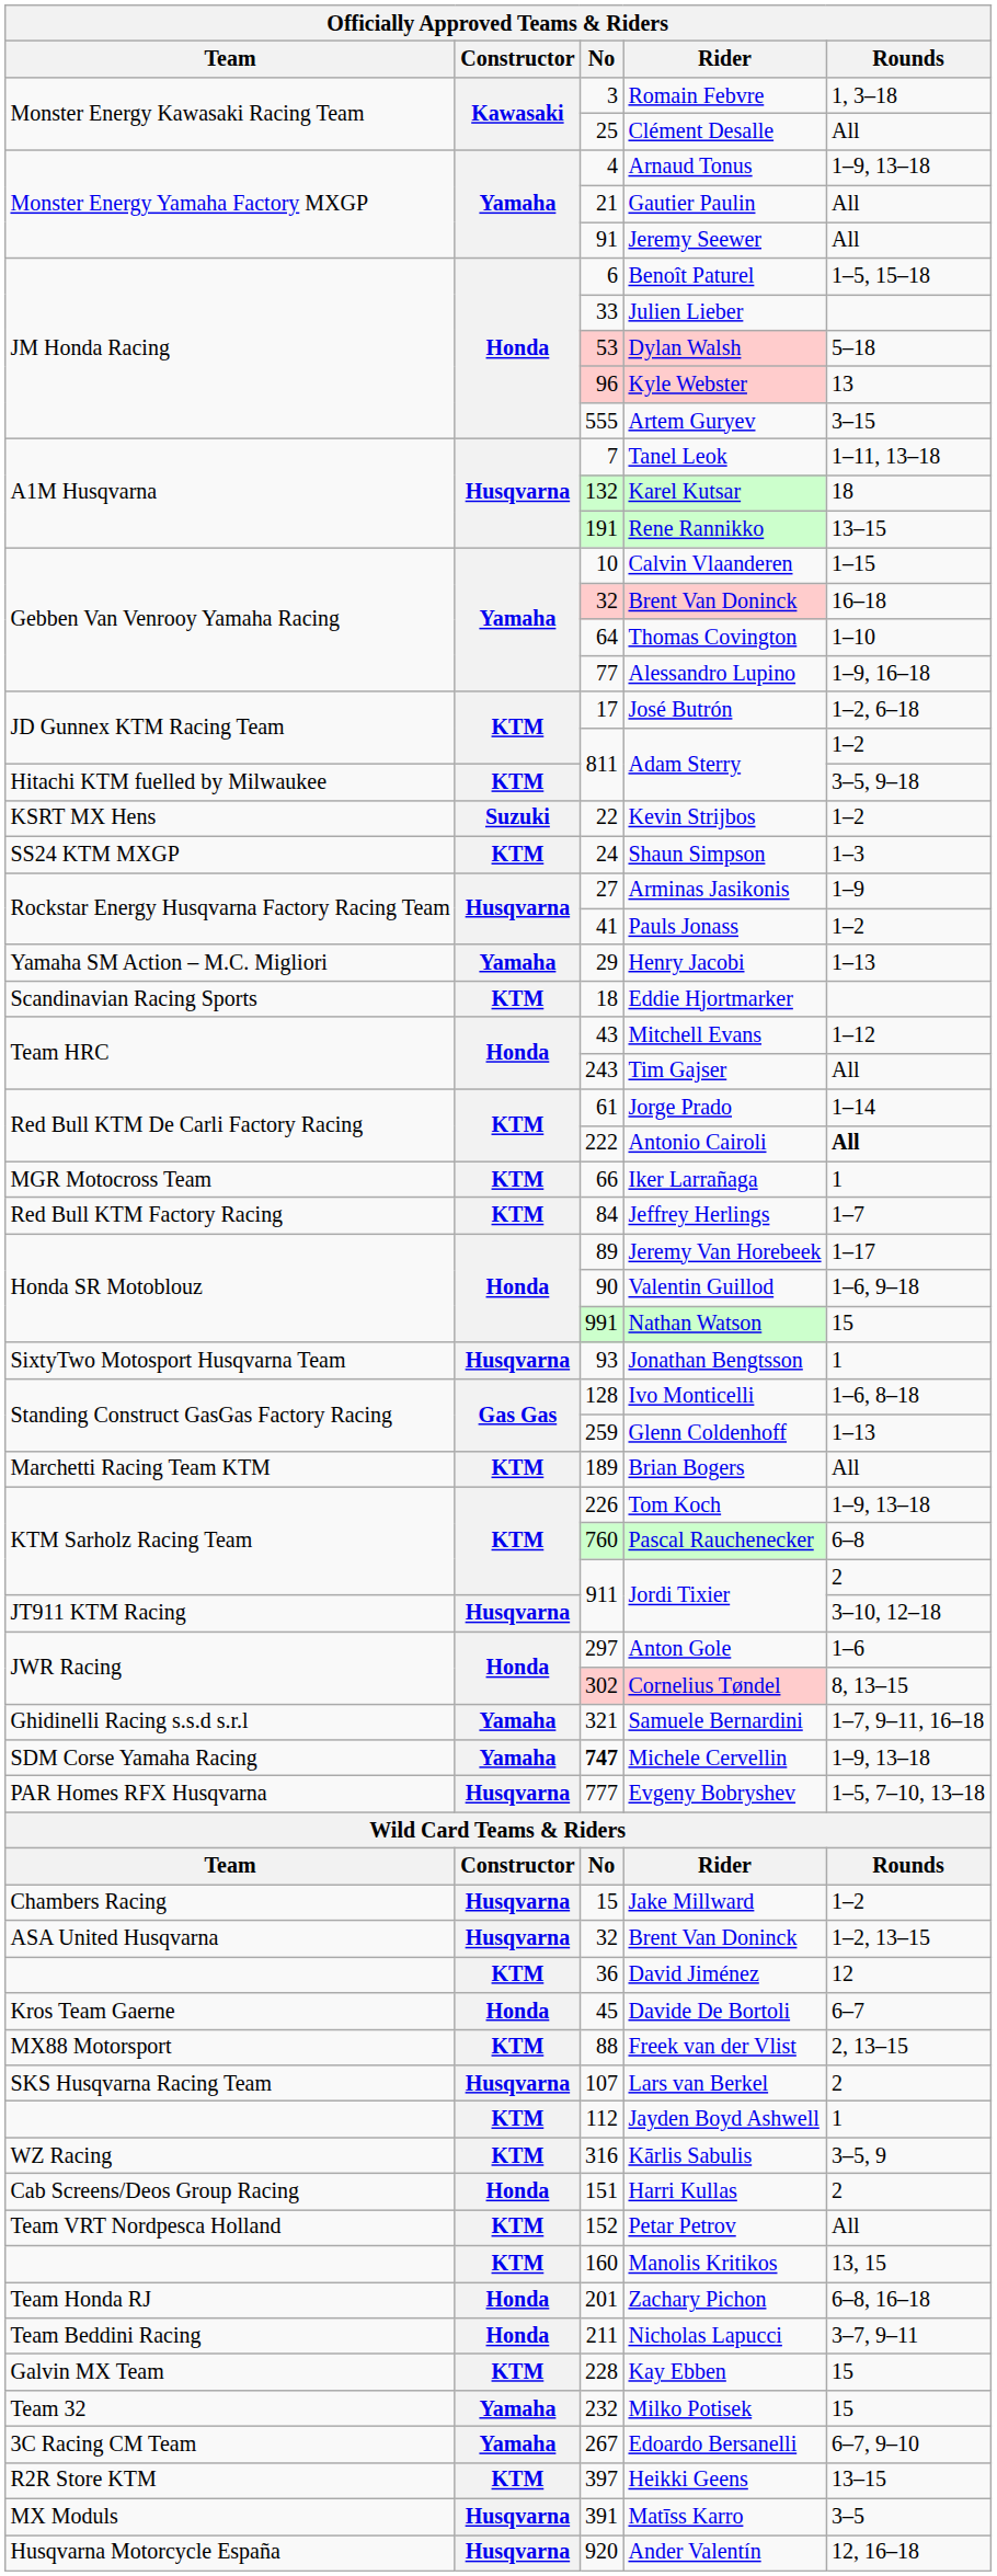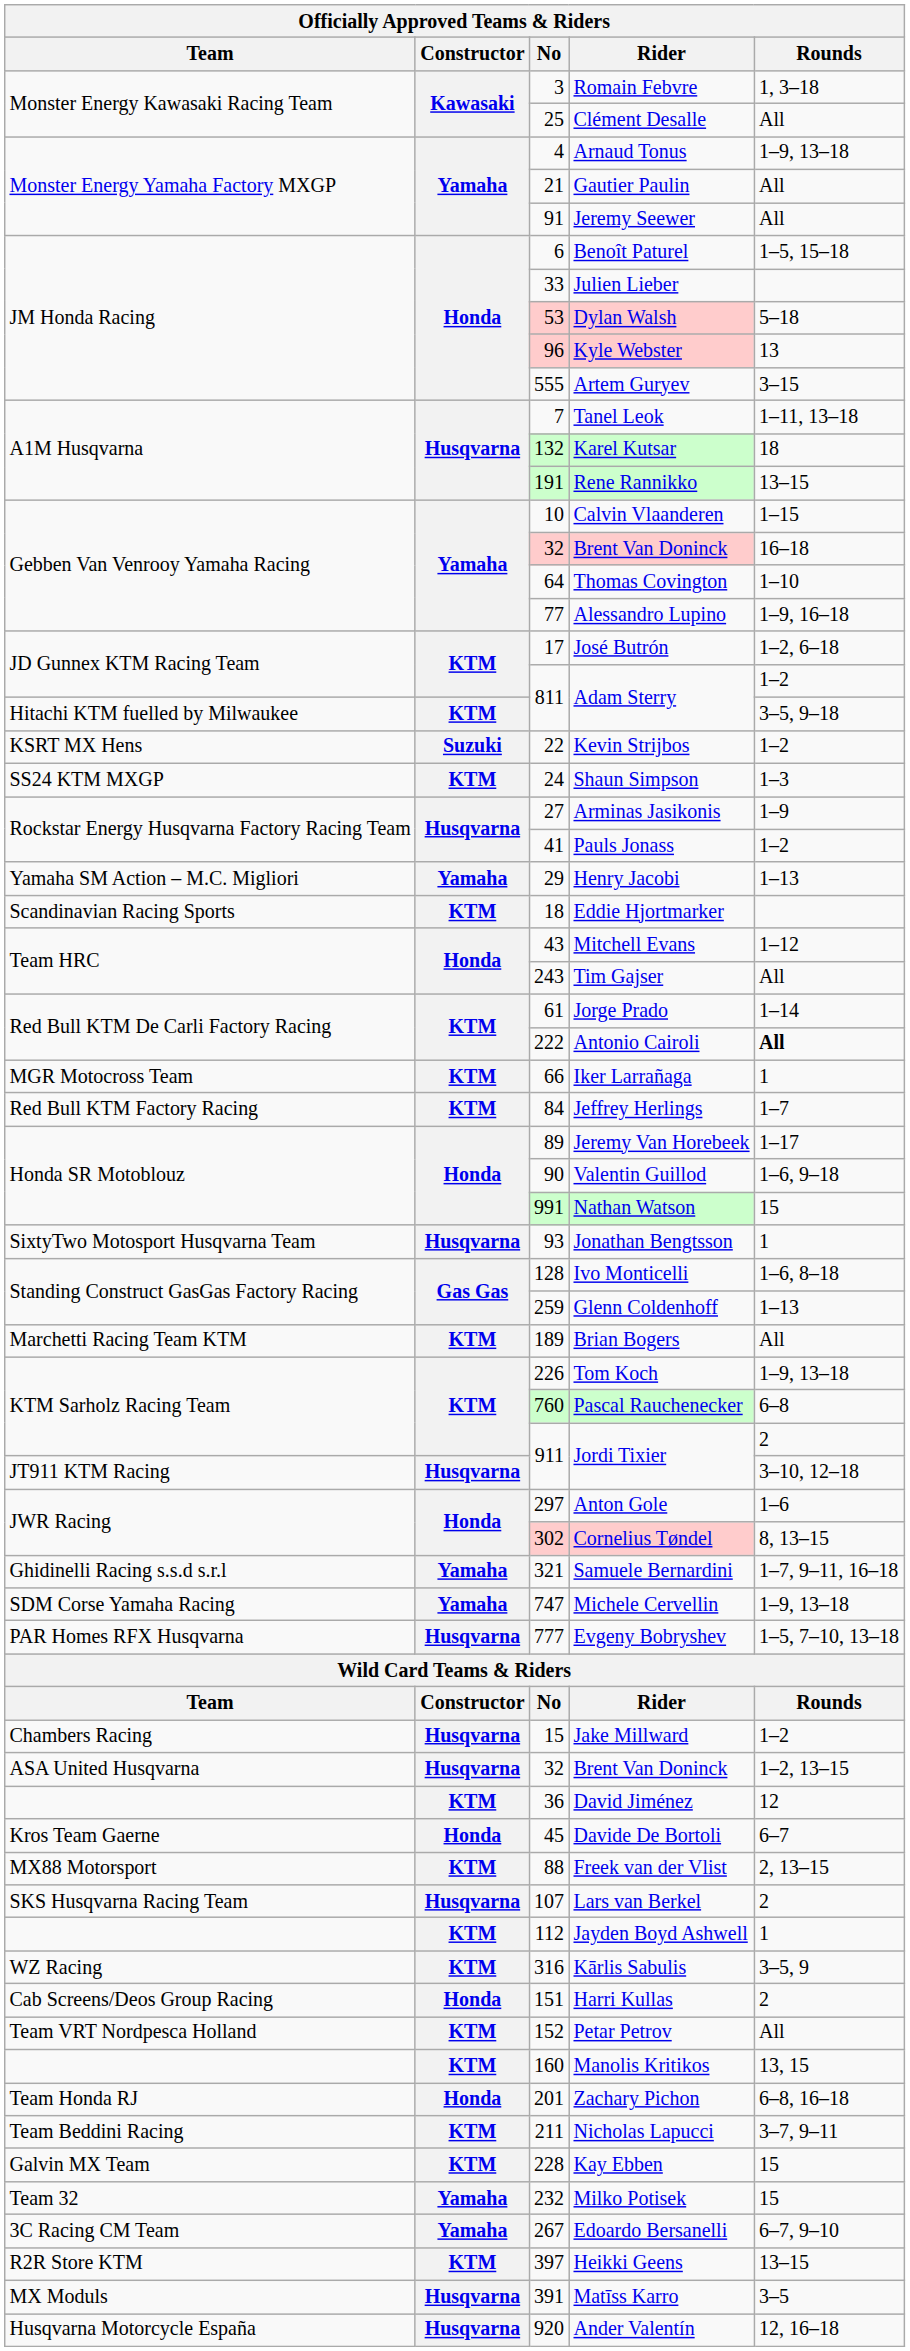 <table class="wikitable" style="font-size: 85%;">
 <tr>
 <th colspan=5><strong>Officially Approved Teams & Riders</strong></th>
 </tr>
 <tr>
 <th>Team</th>
 <th>Constructor</th>
 <th>No</th>
 <th>Rider</th>
 <th>Rounds</th>
 </tr>
 <tr>
 <td rowspan=2>Monster Energy Kawasaki Racing Team</td>
 <th rowspan=2><a href='#'>Kawasaki</a></th>
 <td align="right">3</td>
 <td> <a href='#'>Romain Febvre</a></td>
 <td>1, 3–18</td>
 </tr>
 <tr>
 <td align="right">25</td>
 <td> <a href='#'>Clément Desalle</a></td>
 <td>All</td>
 </tr>
 <tr>
 <td rowspan=3><a href='#'>Monster Energy Yamaha Factory</a> MXGP</td>
 <th rowspan=3><a href='#'>Yamaha</a></th>
 <td align="right">4</td>
 <td> <a href='#'>Arnaud Tonus</a></td>
 <td>1–9, 13–18</td>
 </tr>
 <tr>
 <td align="right">21</td>
 <td> <a href='#'>Gautier Paulin</a></td>
 <td>All</td>
 </tr>
 <tr>
 <td align="right">91</td>
 <td> <a href='#'>Jeremy Seewer</a></td>
 <td>All</td>
 </tr>
 <tr>
 <td rowspan=5>JM Honda Racing</td>
 <th rowspan=5><a href='#'>Honda</a></th>
 <td align="right">6</td>
 <td> <a href='#'>Benoît Paturel</a></td>
 <td>1–5, 15–18</td>
 </tr>
 <tr>
 <td align="right">33</td>
 <td> <a href='#'>Julien Lieber</a></td>
 <td></td>
 </tr>
 <tr>
 <td style="background:#ffcccc;" align=right>53</td>
 <td style="background:#ffcccc;"> <a href='#'>Dylan Walsh</a></td>
 <td>5–18</td>
 </tr>
 <tr>
 <td style="background:#ffcccc;" align=right>96</td>
 <td style="background:#ffcccc;"> <a href='#'>Kyle Webster</a></td>
 <td>13</td>
 </tr>
 <tr>
 <td align="right">555</td>
 <td> <a href='#'>Artem Guryev</a></td>
 <td>3–15</td>
 </tr>
 <tr>
 <td rowspan=3>A1M Husqvarna</td>
 <th rowspan=3><a href='#'>Husqvarna</a></th>
 <td align="right">7</td>
 <td> <a href='#'>Tanel Leok</a></td>
 <td>1–11, 13–18</td>
 </tr>
 <tr>
 <td style="background:#ccffcc;" align=right>132</td>
 <td style="background:#ccffcc;"> <a href='#'>Karel Kutsar</a></td>
 <td>18</td>
 </tr>
 <tr>
 <td style="background:#ccffcc;" align=right>191</td>
 <td style="background:#ccffcc;"> <a href='#'>Rene Rannikko</a></td>
 <td>13–15</td>
 </tr>
 <tr>
 <td rowspan=4>Gebben Van Venrooy Yamaha Racing</td>
 <th rowspan=4><a href='#'>Yamaha</a></th>
 <td align="right">10</td>
 <td> <a href='#'>Calvin Vlaanderen</a></td>
 <td>1–15</td>
 </tr>
 <tr>
 <td style="background:#ffcccc;" align=right>32</td>
 <td style="background:#ffcccc;"> <a href='#'>Brent Van Doninck</a></td>
 <td>16–18</td>
 </tr>
 <tr>
 <td align="right">64</td>
 <td> <a href='#'>Thomas Covington</a></td>
 <td>1–10</td>
 </tr>
 <tr>
 <td align="right">77</td>
 <td> <a href='#'>Alessandro Lupino</a></td>
 <td>1–9, 16–18</td>
 </tr>
 <tr>
 <td rowspan=2>JD Gunnex KTM Racing Team</td>
 <th rowspan=2><a href='#'>KTM</a></th>
 <td align="right">17</td>
 <td> <a href='#'>José Butrón</a></td>
 <td>1–2, 6–18</td>
 </tr>
 <tr>
 <td rowspan=2 align="right">811</td>
 <td rowspan=2> <a href='#'>Adam Sterry</a></td>
 <td>1–2</td>
 </tr>
 <tr>
 <td>Hitachi KTM fuelled by Milwaukee</td>
 <th><a href='#'>KTM</a></th>
 <td>3–5, 9–18</td>
 </tr>
 <tr>
 <td>KSRT MX Hens</td>
 <th><a href='#'>Suzuki</a></th>
 <td align="right">22</td>
 <td> <a href='#'>Kevin Strijbos</a></td>
 <td>1–2</td>
 </tr>
 <tr>
 <td>SS24 KTM MXGP</td>
 <th><a href='#'>KTM</a></th>
 <td align="right">24</td>
 <td> <a href='#'>Shaun Simpson</a></td>
 <td>1–3</td>
 </tr>
 <tr>
 <td rowspan=2>Rockstar Energy Husqvarna Factory Racing Team</td>
 <th rowspan=2><a href='#'>Husqvarna</a></th>
 <td align="right">27</td>
 <td> <a href='#'>Arminas Jasikonis</a></td>
 <td>1–9</td>
 </tr>
 <tr>
 <td align="right">41</td>
 <td> <a href='#'>Pauls Jonass</a></td>
 <td>1–2</td>
 </tr>
 <tr>
 <td>Yamaha SM Action – M.C. Migliori</td>
 <th><a href='#'>Yamaha</a></th>
 <td align="right">29</td>
 <td> <a href='#'>Henry Jacobi</a></td>
 <td>1–13</td>
 </tr>
 <tr>
 <td>Scandinavian Racing Sports</td>
 <th><a href='#'>KTM</a></th>
 <td align="right">18</td>
 <td> <a href='#'>Eddie Hjortmarker</a></td>
 <td></td>
 </tr>
 <tr>
 <td rowspan=2>Team HRC</td>
 <th rowspan=2><a href='#'>Honda</a></th>
 <td align="right">43</td>
 <td> <a href='#'>Mitchell Evans</a></td>
 <td>1–12</td>
 </tr>
 <tr>
 <td align="right">243</td>
 <td> <a href='#'>Tim Gajser</a></td>
 <td>All</td>
 </tr>
 <tr>
 <td rowspan=2>Red Bull KTM De Carli Factory Racing</td>
 <th rowspan=2><a href='#'>KTM</a></th>
 <td align="right">61</td>
 <td> <a href='#'>Jorge Prado</a></td>
 <td>1–14</td>
 </tr>
 <tr>
 <td align="right">222</td>
 <td> <a href='#'>Antonio Cairoli</a></td>
 <td><strong>All</strong></td>
 </tr>
 <tr>
 <td>MGR Motocross Team</td>
 <th><a href='#'>KTM</a></th>
 <td align="right">66</td>
 <td> <a href='#'>Iker Larrañaga</a></td>
 <td>1</td>
 </tr>
 <tr>
 <td>Red Bull KTM Factory Racing</td>
 <th><a href='#'>KTM</a></th>
 <td align="right">84</td>
 <td> <a href='#'>Jeffrey Herlings</a></td>
 <td>1–7</td>
 </tr>
 <tr>
 <td rowspan=3>Honda SR Motoblouz</td>
 <th rowspan=3><a href='#'>Honda</a></th>
 <td align="right">89</td>
 <td> <a href='#'>Jeremy Van Horebeek</a></td>
 <td>1–17</td>
 </tr>
 <tr>
 <td align="right">90</td>
 <td> <a href='#'>Valentin Guillod</a></td>
 <td>1–6, 9–18</td>
 </tr>
 <tr>
 <td style="background:#ccffcc;" align=right>991</td>
 <td style="background:#ccffcc;"> <a href='#'>Nathan Watson</a></td>
 <td>15</td>
 </tr>
 <tr>
 <td>SixtyTwo Motosport Husqvarna Team</td>
 <th><a href='#'>Husqvarna</a></th>
 <td align="right">93</td>
 <td> <a href='#'>Jonathan Bengtsson</a></td>
 <td>1</td>
 </tr>
 <tr>
 <td rowspan=2>Standing Construct GasGas Factory Racing</td>
 <th rowspan=2><a href='#'>Gas Gas</a></th>
 <td align="right">128</td>
 <td> <a href='#'>Ivo Monticelli</a></td>
 <td>1–6, 8–18</td>
 </tr>
 <tr>
 <td align="right">259</td>
 <td> <a href='#'>Glenn Coldenhoff</a></td>
 <td>1–13</td>
 </tr>
 <tr>
 <td>Marchetti Racing Team KTM</td>
 <th><a href='#'>KTM</a></th>
 <td align="right">189</td>
 <td> <a href='#'>Brian Bogers</a></td>
 <td>All</td>
 </tr>
 <tr>
 <td rowspan=3>KTM Sarholz Racing Team</td>
 <th rowspan=3><a href='#'>KTM</a></th>
 <td align="right">226</td>
 <td> <a href='#'>Tom Koch</a></td>
 <td>1–9, 13–18</td>
 </tr>
 <tr>
 <td style="background:#ccffcc;" align=right>760</td>
 <td style="background:#ccffcc;"> <a href='#'>Pascal Rauchenecker</a></td>
 <td>6–8</td>
 </tr>
 <tr>
 <td rowspan=2 align="right">911</td>
 <td rowspan=2> <a href='#'>Jordi Tixier</a></td>
 <td>2</td>
 </tr>
 <tr>
 <td>JT911 KTM Racing</td>
 <th><a href='#'>Husqvarna</a></th>
 <td>3–10, 12–18</td>
 </tr>
 <tr>
 <td rowspan=2>JWR Racing</td>
 <th rowspan=2><a href='#'>Honda</a></th>
 <td align="right">297</td>
 <td> <a href='#'>Anton Gole</a></td>
 <td>1–6</td>
 </tr>
 <tr>
 <td style="background:#ffcccc;" align=right>302</td>
 <td style="background:#ffcccc;"> <a href='#'>Cornelius Tøndel</a></td>
 <td>8, 13–15</td>
 </tr>
 <tr>
 <td>Ghidinelli Racing s.s.d s.r.l</td>
 <th><a href='#'>Yamaha</a></th>
 <td align="right">321</td>
 <td> <a href='#'>Samuele Bernardini</a></td>
 <td>1–7, 9–11, 16–18</td>
 </tr>
 <tr>
 <td>SDM Corse Yamaha Racing</td>
 <th><a href='#'>Yamaha</a></th>
-<td align="right"><strong>747</strong></td>
+<td align="right">747</td>
 <td> <a href='#'>Michele Cervellin</a></td>
 <td>1–9, 13–18</td>
 </tr>
 <tr>
 <td>PAR Homes RFX Husqvarna</td>
 <th><a href='#'>Husqvarna</a></th>
 <td align="right">777</td>
 <td> <a href='#'>Evgeny Bobryshev</a></td>
 <td>1–5, 7–10, 13–18</td>
 </tr>
 <tr>
 <th colspan=5><strong>Wild Card Teams & Riders</strong></th>
 </tr>
 <tr>
 <th>Team</th>
 <th>Constructor</th>
 <th>No</th>
 <th>Rider</th>
 <th>Rounds</th>
 </tr>
 <tr>
 <td>Chambers Racing</td>
 <th><a href='#'>Husqvarna</a></th>
 <td align="right">15</td>
 <td> <a href='#'>Jake Millward</a></td>
 <td>1–2</td>
 </tr>
 <tr>
 <td>ASA United Husqvarna</td>
 <th><a href='#'>Husqvarna</a></th>
 <td align="right">32</td>
 <td> <a href='#'>Brent Van Doninck</a></td>
 <td>1–2, 13–15</td>
 </tr>
 <tr>
 <td></td>
 <th><a href='#'>KTM</a></th>
 <td align="right">36</td>
 <td> <a href='#'>David Jiménez</a></td>
 <td>12</td>
 </tr>
 <tr>
 <td>Kros Team Gaerne</td>
 <th><a href='#'>Honda</a></th>
 <td align="right">45</td>
 <td> <a href='#'>Davide De Bortoli</a></td>
 <td>6–7</td>
 </tr>
 <tr>
 <td>MX88 Motorsport</td>
 <th><a href='#'>KTM</a></th>
 <td align="right">88</td>
 <td> <a href='#'>Freek van der Vlist</a></td>
 <td>2, 13–15</td>
 </tr>
 <tr>
 <td>SKS Husqvarna Racing Team</td>
 <th><a href='#'>Husqvarna</a></th>
 <td align="right">107</td>
 <td> <a href='#'>Lars van Berkel</a></td>
 <td>2</td>
 </tr>
 <tr>
 <td></td>
 <th><a href='#'>KTM</a></th>
 <td align="right">112</td>
 <td> <a href='#'>Jayden Boyd Ashwell</a></td>
 <td>1</td>
 </tr>
 <tr>
 <td>WZ Racing</td>
 <th><a href='#'>KTM</a></th>
 <td align="right">316</td>
 <td> <a href='#'>Kārlis Sabulis</a></td>
 <td>3–5, 9</td>
 </tr>
 <tr>
 <td>Cab Screens/Deos Group Racing</td>
 <th><a href='#'>Honda</a></th>
 <td align="right">151</td>
 <td> <a href='#'>Harri Kullas</a></td>
 <td>2</td>
 </tr>
 <tr>
 <td>Team VRT Nordpesca Holland</td>
 <th><a href='#'>KTM</a></th>
 <td align="right">152</td>
 <td> <a href='#'>Petar Petrov</a></td>
 <td>All</td>
 </tr>
 <tr>
 <td></td>
 <th><a href='#'>KTM</a></th>
 <td align="right">160</td>
 <td> <a href='#'>Manolis Kritikos</a></td>
 <td>13, 15</td>
 </tr>
 <tr>
 <td>Team Honda RJ</td>
 <th><a href='#'>Honda</a></th>
 <td align="right">201</td>
 <td> <a href='#'>Zachary Pichon</a></td>
 <td>6–8, 16–18</td>
 </tr>
 <tr>
 <td>Team Beddini Racing</td>
-<th><a href='#'>Honda</a></th>
+<th><a href='#'>KTM</a></th>
 <td align="right">211</td>
 <td> <a href='#'>Nicholas Lapucci</a></td>
 <td>3–7, 9–11</td>
 </tr>
 <tr>
 <td>Galvin MX Team</td>
 <th><a href='#'>KTM</a></th>
 <td align="right">228</td>
 <td> <a href='#'>Kay Ebben</a></td>
 <td>15</td>
 </tr>
 <tr>
 <td>Team 32</td>
 <th><a href='#'>Yamaha</a></th>
 <td align="right">232</td>
 <td> <a href='#'>Milko Potisek</a></td>
 <td>15</td>
 </tr>
 <tr>
 <td>3C Racing CM Team</td>
 <th><a href='#'>Yamaha</a></th>
 <td align="right">267</td>
 <td> <a href='#'>Edoardo Bersanelli</a></td>
 <td>6–7, 9–10</td>
 </tr>
 <tr>
 <td>R2R Store KTM</td>
 <th><a href='#'>KTM</a></th>
 <td align="right">397</td>
 <td> <a href='#'>Heikki Geens</a></td>
 <td>13–15</td>
 </tr>
 <tr>
 <td>MX Moduls</td>
 <th><a href='#'>Husqvarna</a></th>
 <td align="right">391</td>
 <td> <a href='#'>Matīss Karro</a></td>
 <td>3–5</td>
 </tr>
 <tr>
 <td>Husqvarna Motorcycle España</td>
 <th><a href='#'>Husqvarna</a></th>
 <td align="right">920</td>
 <td> <a href='#'>Ander Valentín</a></td>
 <td>12, 16–18</td>
 </tr>
 </table>
